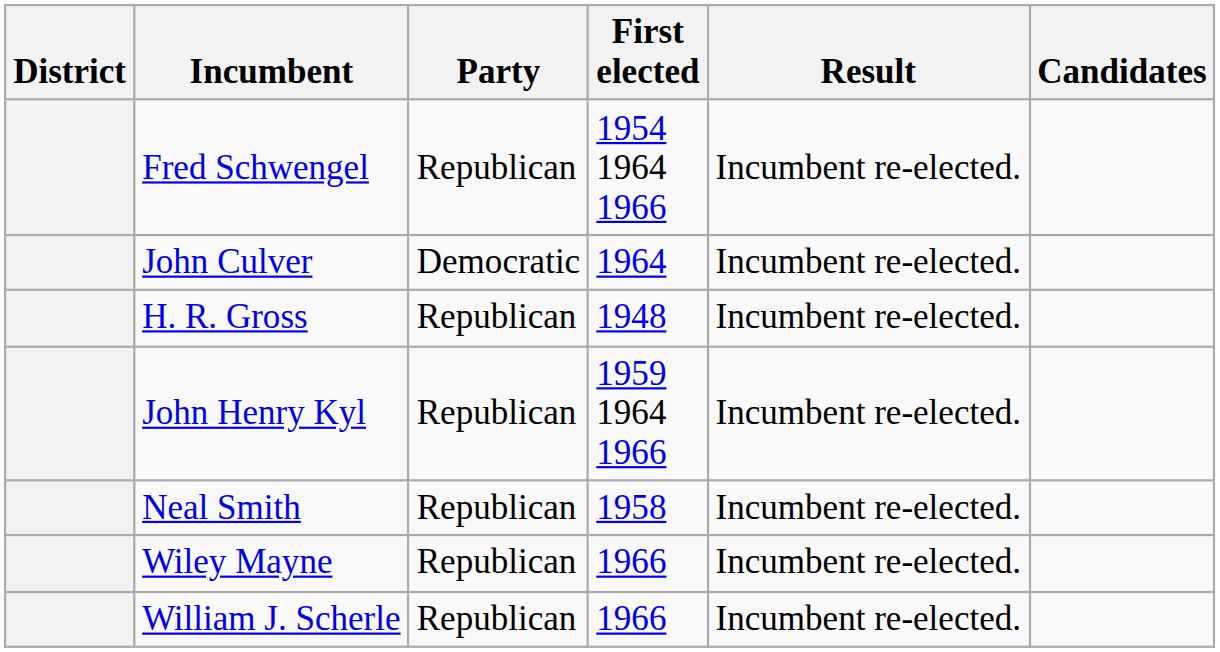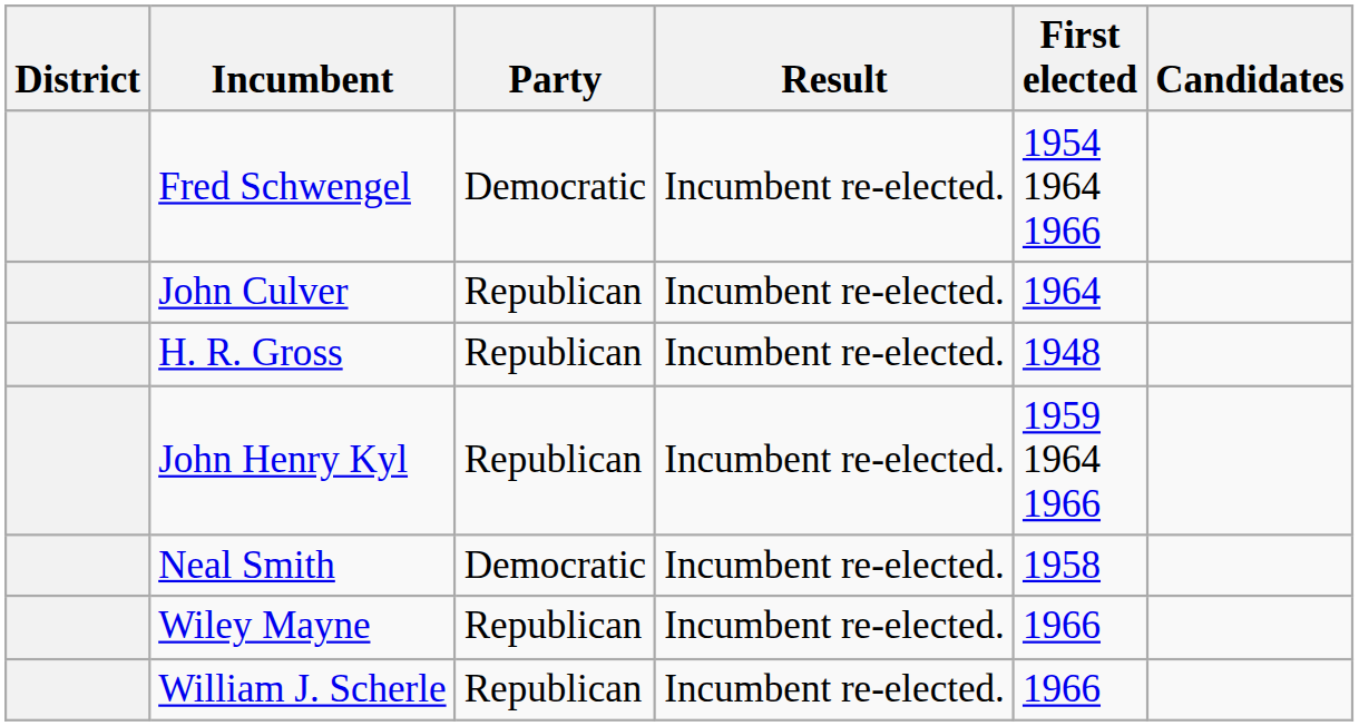 <table class=wikitable>
 <tr valign=bottom>
 <th>District</th>
 <th>Incumbent</th>
 <th>Party</th>
+<th>Result</th>
 <th>First<br>elected</th>
-<th>Result</th>
 <th>Candidates</th>
 </tr>
 <tr>
 <th></th>
 <td><a href='#'>Fred Schwengel</a></td>
-<td>Republican</td>
+<td>Democratic</td>
+<td>Incumbent re-elected.</td>
 <td><a href='#'>1954</a><br>1964 <br><a href='#'>1966</a></td>
-<td>Incumbent re-elected.</td>
 <td nowrap></td>
 </tr>
 <tr>
 <th></th>
 <td><a href='#'>John Culver</a></td>
-<td>Democratic</td>
+<td>Republican</td>
+<td>Incumbent re-elected.</td>
 <td><a href='#'>1964</a></td>
-<td>Incumbent re-elected.</td>
 <td nowrap></td>
 </tr>
 <tr>
 <th></th>
 <td><a href='#'>H. R. Gross</a></td>
 <td>Republican</td>
+<td>Incumbent re-elected.</td>
 <td><a href='#'>1948</a></td>
-<td>Incumbent re-elected.</td>
 <td nowrap></td>
 </tr>
 <tr>
 <th></th>
 <td><a href='#'>John Henry Kyl</a></td>
 <td>Republican</td>
+<td>Incumbent re-elected.</td>
 <td><a href='#'>1959 </a><br>1964 <br><a href='#'>1966</a></td>
-<td>Incumbent re-elected.</td>
 <td nowrap></td>
 </tr>
 <tr>
 <th></th>
 <td><a href='#'>Neal Smith</a></td>
-<td>Republican</td>
+<td>Democratic</td>
+<td>Incumbent re-elected.</td>
 <td><a href='#'>1958</a></td>
-<td>Incumbent re-elected.</td>
 <td nowrap></td>
 </tr>
 <tr>
 <th></th>
 <td><a href='#'>Wiley Mayne</a></td>
 <td>Republican</td>
+<td>Incumbent re-elected.</td>
 <td><a href='#'>1966</a></td>
-<td>Incumbent re-elected.</td>
 <td nowrap></td>
 </tr>
 <tr>
 <th></th>
 <td><a href='#'>William J. Scherle</a></td>
 <td>Republican</td>
+<td>Incumbent re-elected.</td>
 <td><a href='#'>1966</a></td>
-<td>Incumbent re-elected.</td>
 <td nowrap></td>
 </tr>
 </table>
